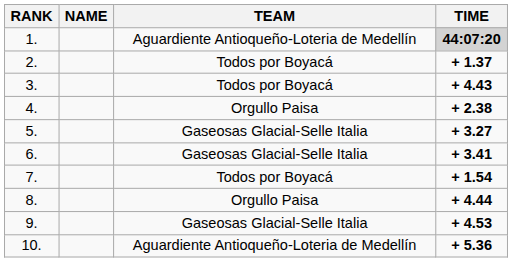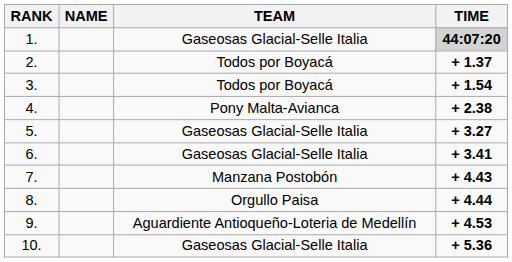 <table class=wikitable style="font-size:90%" width="80%">
 <tr>
 <th>RANK</th>
 <th>NAME</th>
 <th>TEAM</th>
 <th>TIME</th>
 </tr>
 <tr>
 <td align="center">1.</td>
 <td></td>
-<td align="center">Aguardiente Antioqueño-Loteria de Medellín</td>
+<td align="center">Gaseosas Glacial-Selle Italia</td>
 <td align="center" style="background: lightgrey;"><strong>44:07:20</strong></td>
 </tr>
 <tr>
 <td align="center">2.</td>
 <td></td>
 <td align="center">Todos por Boyacá</td>
 <td align="center"><strong>+ 1.37</strong></td>
 </tr>
 <tr>
 <td align="center">3.</td>
 <td></td>
 <td align="center">Todos por Boyacá</td>
-<td align="center"><strong>+ 4.43</strong></td>
+<td align="center"><strong>+ 1.54</strong></td>
 </tr>
 <tr>
 <td align="center">4.</td>
 <td></td>
-<td align="center">Orgullo Paisa</td>
+<td align="center">Pony Malta-Avianca</td>
 <td align="center"><strong>+ 2.38</strong></td>
 </tr>
 <tr>
 <td align="center">5.</td>
 <td></td>
 <td align="center">Gaseosas Glacial-Selle Italia</td>
 <td align="center"><strong>+ 3.27</strong></td>
 </tr>
 <tr>
 <td align="center">6.</td>
 <td></td>
 <td align="center">Gaseosas Glacial-Selle Italia</td>
 <td align="center"><strong>+ 3.41</strong></td>
 </tr>
 <tr>
 <td align="center">7.</td>
 <td></td>
-<td align="center">Todos por Boyacá</td>
-<td align="center"><strong>+ 1.54</strong></td>
+<td align="center">Manzana Postobón</td>
+<td align="center"><strong>+ 4.43</strong></td>
 </tr>
 <tr>
 <td align="center">8.</td>
 <td></td>
 <td align="center">Orgullo Paisa</td>
 <td align="center"><strong>+ 4.44</strong></td>
 </tr>
 <tr>
 <td align="center">9.</td>
 <td></td>
-<td align="center">Gaseosas Glacial-Selle Italia</td>
+<td align="center">Aguardiente Antioqueño-Loteria de Medellín</td>
 <td align="center"><strong>+ 4.53</strong></td>
 </tr>
 <tr>
 <td align="center">10.</td>
 <td></td>
-<td align="center">Aguardiente Antioqueño-Loteria de Medellín</td>
+<td align="center">Gaseosas Glacial-Selle Italia</td>
 <td align="center"><strong>+ 5.36</strong></td>
 </tr>
 </table>
